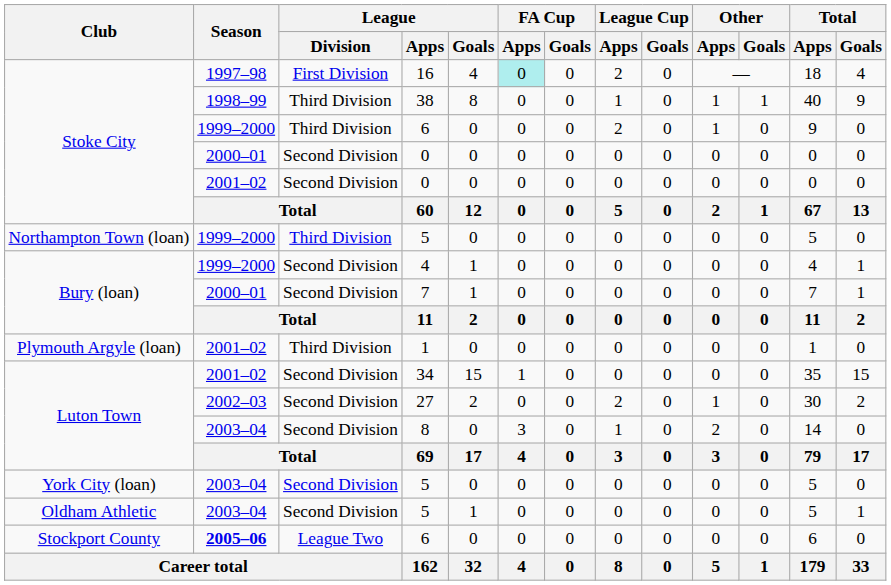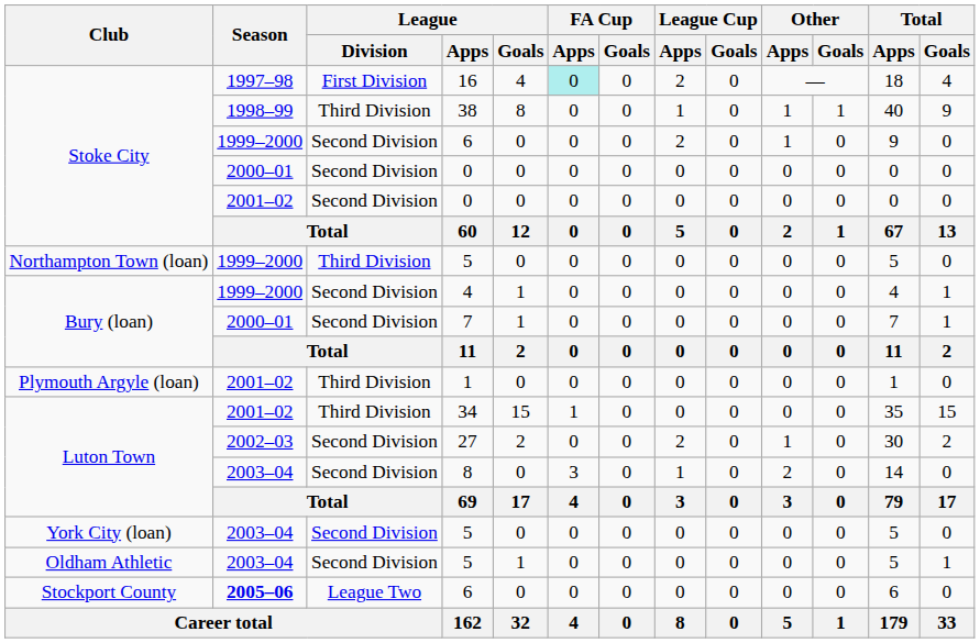 <table class="wikitable" style="text-align: center;">
 <tr>
 <th rowspan="2">Club</th>
 <th rowspan="2">Season</th>
 <th colspan="3">League</th>
 <th colspan="2">FA Cup</th>
 <th colspan="2">League Cup</th>
 <th colspan="2">Other</th>
 <th colspan="2">Total</th>
 </tr>
 <tr>
 <th>Division</th>
 <th>Apps</th>
 <th>Goals</th>
 <th>Apps</th>
 <th>Goals</th>
 <th>Apps</th>
 <th>Goals</th>
 <th>Apps</th>
 <th>Goals</th>
 <th>Apps</th>
 <th>Goals</th>
 </tr>
 <tr>
 <td rowspan="6"><a href='#'>Stoke City</a></td>
 <td><a href='#'>1997–98</a></td>
 <td><a href='#'>First Division</a></td>
 <td>16</td>
 <td>4</td>
 <td style="background: paleturquoise;">0</td>
 <td>0</td>
 <td>2</td>
 <td>0</td>
 <td colspan=2>—</td>
 <td>18</td>
 <td>4</td>
 </tr>
 <tr>
 <td><a href='#'>1998–99</a></td>
 <td>Third Division</td>
 <td>38</td>
 <td>8</td>
 <td>0</td>
 <td>0</td>
 <td>1</td>
 <td>0</td>
 <td>1</td>
 <td>1</td>
 <td>40</td>
 <td>9</td>
 </tr>
 <tr>
 <td><a href='#'>1999–2000</a></td>
-<td>Third Division</td>
+<td>Second Division</td>
 <td>6</td>
 <td>0</td>
 <td>0</td>
 <td>0</td>
 <td>2</td>
 <td>0</td>
 <td>1</td>
 <td>0</td>
 <td>9</td>
 <td>0</td>
 </tr>
 <tr>
 <td><a href='#'>2000–01</a></td>
 <td>Second Division</td>
 <td>0</td>
 <td>0</td>
 <td>0</td>
 <td>0</td>
 <td>0</td>
 <td>0</td>
 <td>0</td>
 <td>0</td>
 <td>0</td>
 <td>0</td>
 </tr>
 <tr>
 <td><a href='#'>2001–02</a></td>
 <td>Second Division</td>
 <td>0</td>
 <td>0</td>
 <td>0</td>
 <td>0</td>
 <td>0</td>
 <td>0</td>
 <td>0</td>
 <td>0</td>
 <td>0</td>
 <td>0</td>
 </tr>
 <tr>
 <th colspan="2">Total</th>
 <th>60</th>
 <th>12</th>
 <th>0</th>
 <th>0</th>
 <th>5</th>
 <th>0</th>
 <th>2</th>
 <th>1</th>
 <th>67</th>
 <th>13</th>
 </tr>
 <tr>
 <td><a href='#'>Northampton Town</a> (loan)</td>
 <td><a href='#'>1999–2000</a></td>
 <td><a href='#'>Third Division</a></td>
 <td>5</td>
 <td>0</td>
 <td>0</td>
 <td>0</td>
 <td>0</td>
 <td>0</td>
 <td>0</td>
 <td>0</td>
 <td>5</td>
 <td>0</td>
 </tr>
 <tr>
 <td rowspan="3"><a href='#'>Bury</a> (loan)</td>
 <td><a href='#'>1999–2000</a></td>
 <td>Second Division</td>
 <td>4</td>
 <td>1</td>
 <td>0</td>
 <td>0</td>
 <td>0</td>
 <td>0</td>
 <td>0</td>
 <td>0</td>
 <td>4</td>
 <td>1</td>
 </tr>
 <tr>
 <td><a href='#'>2000–01</a></td>
 <td>Second Division</td>
 <td>7</td>
 <td>1</td>
 <td>0</td>
 <td>0</td>
 <td>0</td>
 <td>0</td>
 <td>0</td>
 <td>0</td>
 <td>7</td>
 <td>1</td>
 </tr>
 <tr>
 <th colspan=2>Total</th>
 <th>11</th>
 <th>2</th>
 <th>0</th>
 <th>0</th>
 <th>0</th>
 <th>0</th>
 <th>0</th>
 <th>0</th>
 <th>11</th>
 <th>2</th>
 </tr>
 <tr>
 <td><a href='#'>Plymouth Argyle</a> (loan)</td>
 <td><a href='#'>2001–02</a></td>
 <td>Third Division</td>
 <td>1</td>
 <td>0</td>
 <td>0</td>
 <td>0</td>
 <td>0</td>
 <td>0</td>
 <td>0</td>
 <td>0</td>
 <td>1</td>
 <td>0</td>
 </tr>
 <tr>
 <td rowspan="4"><a href='#'>Luton Town</a></td>
 <td><a href='#'>2001–02</a></td>
-<td>Second Division</td>
+<td>Third Division</td>
 <td>34</td>
 <td>15</td>
 <td>1</td>
 <td>0</td>
 <td>0</td>
 <td>0</td>
 <td>0</td>
 <td>0</td>
 <td>35</td>
 <td>15</td>
 </tr>
 <tr>
 <td><a href='#'>2002–03</a></td>
 <td>Second Division</td>
 <td>27</td>
 <td>2</td>
 <td>0</td>
 <td>0</td>
 <td>2</td>
 <td>0</td>
 <td>1</td>
 <td>0</td>
 <td>30</td>
 <td>2</td>
 </tr>
 <tr>
 <td><a href='#'>2003–04</a></td>
 <td>Second Division</td>
 <td>8</td>
 <td>0</td>
 <td>3</td>
 <td>0</td>
 <td>1</td>
 <td>0</td>
 <td>2</td>
 <td>0</td>
 <td>14</td>
 <td>0</td>
 </tr>
 <tr>
 <th colspan=2>Total</th>
 <th>69</th>
 <th>17</th>
 <th>4</th>
 <th>0</th>
 <th>3</th>
 <th>0</th>
 <th>3</th>
 <th>0</th>
 <th>79</th>
 <th>17</th>
 </tr>
 <tr>
 <td><a href='#'>York City</a> (loan)</td>
 <td><a href='#'>2003–04</a></td>
 <td><a href='#'>Second Division</a></td>
 <td>5</td>
 <td>0</td>
 <td>0</td>
 <td>0</td>
 <td>0</td>
 <td>0</td>
 <td>0</td>
 <td>0</td>
 <td>5</td>
 <td>0</td>
 </tr>
 <tr>
 <td><a href='#'>Oldham Athletic</a></td>
 <td><a href='#'>2003–04</a></td>
 <td>Second Division</td>
 <td>5</td>
 <td>1</td>
 <td>0</td>
 <td>0</td>
 <td>0</td>
 <td>0</td>
 <td>0</td>
 <td>0</td>
 <td>5</td>
 <td>1</td>
 </tr>
 <tr>
 <td><a href='#'>Stockport County</a></td>
 <td><strong><a href='#'>2005–06</a></strong></td>
 <td><a href='#'>League Two</a></td>
 <td>6</td>
 <td>0</td>
 <td>0</td>
 <td>0</td>
 <td>0</td>
 <td>0</td>
 <td>0</td>
 <td>0</td>
 <td>6</td>
 <td>0</td>
 </tr>
 <tr>
 <th colspan="3">Career total</th>
 <th>162</th>
 <th>32</th>
 <th>4</th>
 <th>0</th>
 <th>8</th>
 <th>0</th>
 <th>5</th>
 <th>1</th>
 <th>179</th>
 <th>33</th>
 </tr>
 </table>
